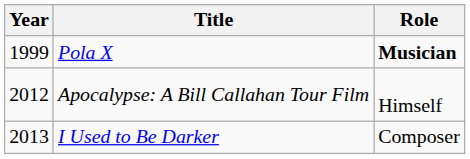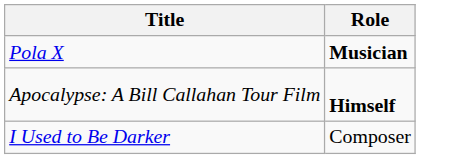 <table class="wikitable sortable">
 <tr>
-<th>Year</th>
 <th>Title</th>
 <th>Role</th>
 </tr>
 <tr>
-<td>1999</td>
 <td><em><a href='#'>Pola X</a></em></td>
 <td><strong>Musician</strong></td>
 </tr>
 <tr>
-<td>2012</td>
 <td><em>Apocalypse: A Bill Callahan Tour Film</em></td>
-<td><br>Himself</td>
+<td><strong><br>Himself</strong></td>
 </tr>
 <tr>
-<td>2013</td>
 <td><em><a href='#'>I Used to Be Darker</a></em></td>
 <td>Composer</td>
 </tr>
 </table>
